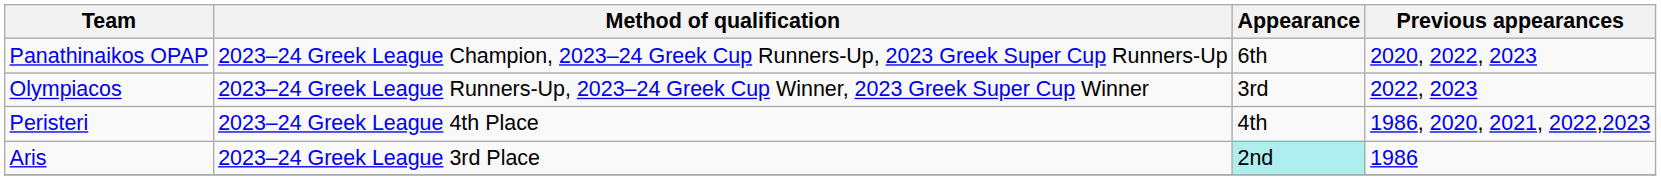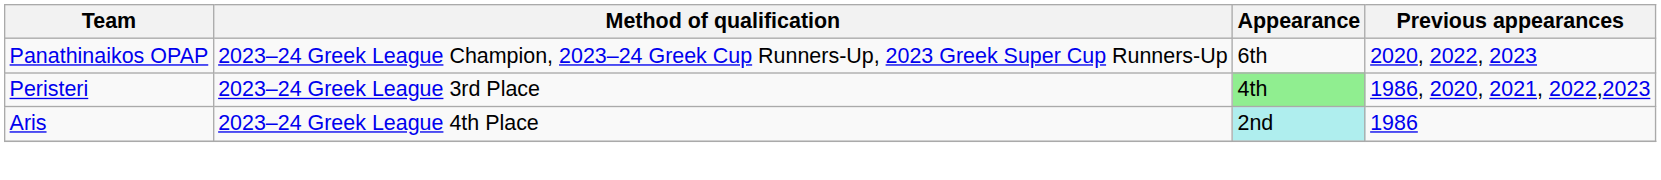 <table class="wikitable">
 <tr>
 <th>Team</th>
 <th>Method of qualification</th>
 <th>Appearance</th>
 <th>Previous appearances</th>
 </tr>
 <tr>
 <td><a href='#'>Panathinaikos OPAP</a></td>
 <td><a href='#'>2023–24 Greek League</a> Champion, <a href='#'>2023–24 Greek Cup</a> Runners-Up, <a href='#'>2023 Greek Super Cup</a> Runners-Up</td>
 <td>6th</td>
 <td><a href='#'>2020</a>, <a href='#'>2022</a>, <a href='#'>2023</a></td>
 </tr>
 <tr>
-<td><a href='#'>Olympiacos</a></td>
-<td><a href='#'>2023–24 Greek League</a> Runners-Up, <a href='#'>2023–24 Greek Cup</a> Winner, <a href='#'>2023 Greek Super Cup</a> Winner</td>
-<td>3rd</td>
-<td><a href='#'>2022</a>, <a href='#'>2023</a></td>
-</tr>
-<tr>
 <td><a href='#'>Peristeri</a></td>
-<td><a href='#'>2023–24 Greek League</a> 4th Place</td>
-<td>4th</td>
+<td><a href='#'>2023–24 Greek League</a> 3rd Place</td>
+<td style="background: lightgreen;">4th</td>
 <td><a href='#'>1986</a>, <a href='#'>2020</a>, <a href='#'>2021</a>, <a href='#'>2022</a>,<a href='#'>2023</a></td>
 </tr>
 <tr>
 <td><a href='#'>Aris</a></td>
-<td><a href='#'>2023–24 Greek League</a> 3rd Place</td>
+<td><a href='#'>2023–24 Greek League</a> 4th Place</td>
 <td style="background: paleturquoise;">2nd</td>
 <td><a href='#'>1986</a></td>
 </tr>
 <tr>
 </tr>
 </table>
